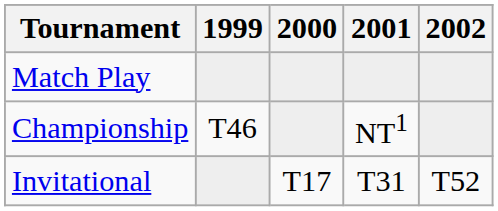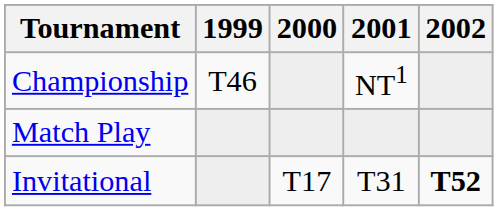 <table class="wikitable" style="text-align:center;">
 <tr>
 <th>Tournament</th>
 <th>1999</th>
 <th>2000</th>
 <th>2001</th>
 <th>2002</th>
 </tr>
 <tr>
+<td align="left"><a href='#'>Championship</a></td>
+<td>T46</td>
+<td style="background:#eeeeee;"></td>
+<td>NT<sup>1</sup></td>
+<td style="background:#eeeeee;"></td>
+</tr>
+<tr>
 <td align="left"><a href='#'>Match Play</a></td>
 <td style="background:#eeeeee;"></td>
 <td style="background:#eeeeee;"></td>
 <td style="background:#eeeeee;"></td>
 <td style="background:#eeeeee;"></td>
 </tr>
 <tr>
-<td align="left"><a href='#'>Championship</a></td>
-<td>T46</td>
-<td style="background:#eeeeee;"></td>
-<td>NT<sup>1</sup></td>
-<td style="background:#eeeeee;"></td>
-</tr>
-<tr>
 <td align="left"><a href='#'>Invitational</a></td>
 <td style="background:#eeeeee;"></td>
 <td>T17</td>
 <td>T31</td>
-<td>T52</td>
+<td><strong>T52</strong></td>
 </tr>
 </table>
